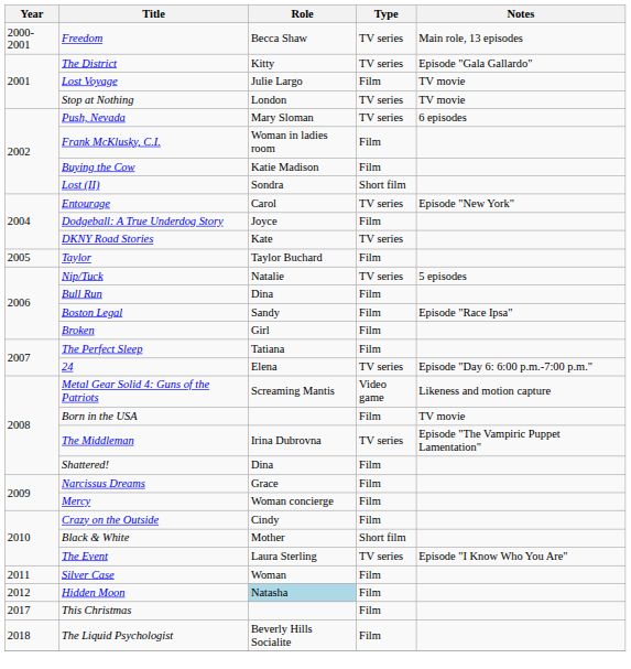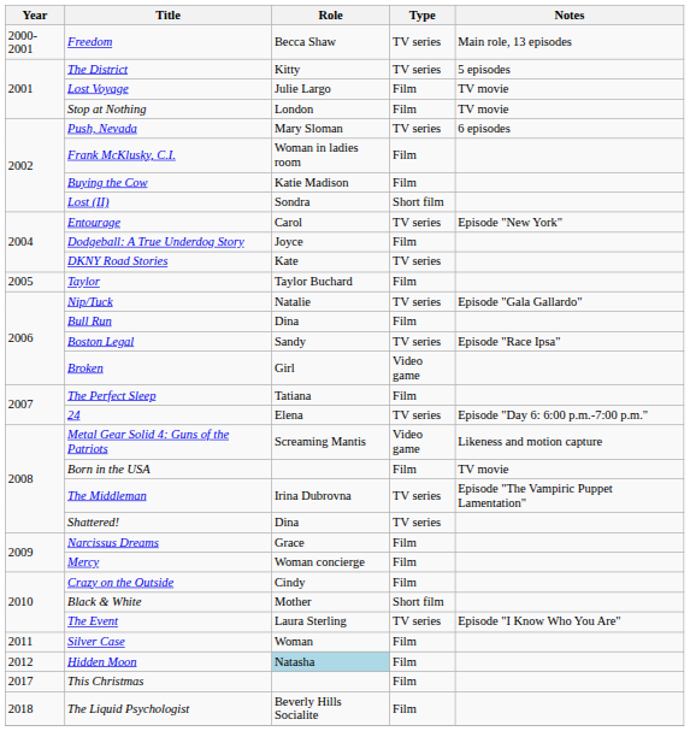 <table class="wikitable sortable">
 <tr>
 <th>Year</th>
 <th>Title</th>
 <th>Role</th>
 <th>Type</th>
 <th>Notes</th>
 </tr>
 <tr>
 <td>2000-2001</td>
 <td><em><a href='#'>Freedom</a></em></td>
 <td>Becca Shaw</td>
 <td>TV series</td>
 <td>Main role, 13 episodes</td>
 </tr>
 <tr>
 <td rowspan="3">2001</td>
 <td><em><a href='#'>The District</a></em></td>
 <td>Kitty</td>
 <td>TV series</td>
-<td>Episode "Gala Gallardo"</td>
+<td>5 episodes</td>
 </tr>
 <tr>
 <td><em><a href='#'>Lost Voyage</a></em></td>
 <td>Julie Largo</td>
 <td>Film</td>
 <td>TV movie</td>
 </tr>
 <tr>
 <td><em>Stop at Nothing</em></td>
 <td>London</td>
-<td>TV series</td>
+<td>Film</td>
 <td>TV movie</td>
 </tr>
 <tr>
 <td rowspan="4">2002</td>
 <td><em><a href='#'>Push, Nevada</a></em></td>
 <td>Mary Sloman</td>
 <td>TV series</td>
 <td>6 episodes</td>
 </tr>
 <tr>
 <td><em><a href='#'>Frank McKlusky, C.I.</a></em></td>
 <td>Woman in ladies room</td>
 <td>Film</td>
 <td></td>
 </tr>
 <tr>
 <td><em><a href='#'>Buying the Cow</a></em></td>
 <td>Katie Madison</td>
 <td>Film</td>
 <td></td>
 </tr>
 <tr>
 <td><em><a href='#'>Lost (II)</a></em></td>
 <td>Sondra</td>
 <td>Short film</td>
 <td></td>
 </tr>
 <tr>
 <td rowspan="3">2004</td>
 <td><em><a href='#'>Entourage</a></em></td>
 <td>Carol</td>
 <td>TV series</td>
 <td>Episode "New York"</td>
 </tr>
 <tr>
 <td><em><a href='#'>Dodgeball: A True Underdog Story</a></em></td>
 <td>Joyce</td>
 <td>Film</td>
 <td></td>
 </tr>
 <tr>
 <td><em><a href='#'>DKNY Road Stories</a></em></td>
 <td>Kate</td>
 <td>TV series</td>
 <td></td>
 </tr>
 <tr>
 <td>2005</td>
 <td><em><a href='#'>Taylor</a></em></td>
 <td>Taylor Buchard</td>
 <td>Film</td>
 <td></td>
 </tr>
 <tr>
 <td rowspan="4">2006</td>
 <td><em><a href='#'>Nip/Tuck</a></em></td>
 <td>Natalie</td>
 <td>TV series</td>
-<td>5 episodes</td>
+<td>Episode "Gala Gallardo"</td>
 </tr>
 <tr>
 <td><em><a href='#'>Bull Run</a></em></td>
 <td>Dina</td>
 <td>Film</td>
 <td></td>
 </tr>
 <tr>
 <td><em><a href='#'>Boston Legal</a></em></td>
 <td>Sandy</td>
-<td>Film</td>
+<td>TV series</td>
 <td>Episode "Race Ipsa"</td>
 </tr>
 <tr>
 <td><em><a href='#'>Broken</a></em></td>
 <td>Girl</td>
-<td>Film</td>
+<td>Video game</td>
 <td></td>
 </tr>
 <tr>
 <td rowspan="2">2007</td>
 <td><em><a href='#'>The Perfect Sleep</a></em></td>
 <td>Tatiana</td>
 <td>Film</td>
 <td></td>
 </tr>
 <tr>
 <td><em><a href='#'>24</a></em></td>
 <td>Elena</td>
 <td>TV series</td>
 <td>Episode "Day 6: 6:00 p.m.-7:00 p.m."</td>
 </tr>
 <tr>
 <td rowspan="4">2008</td>
 <td><em><a href='#'>Metal Gear Solid 4: Guns of the Patriots</a></em></td>
 <td>Screaming Mantis</td>
 <td>Video game</td>
 <td>Likeness and motion capture</td>
 </tr>
 <tr>
 <td><em>Born in the USA</em></td>
 <td></td>
 <td>Film</td>
 <td>TV movie</td>
 </tr>
 <tr>
 <td><em><a href='#'>The Middleman</a></em></td>
 <td>Irina Dubrovna</td>
 <td>TV series</td>
 <td>Episode "The Vampiric Puppet Lamentation"</td>
 </tr>
 <tr>
 <td><em>Shattered!</em></td>
 <td>Dina</td>
-<td>Film</td>
+<td>TV series</td>
 <td></td>
 </tr>
 <tr>
 <td rowspan="2">2009</td>
 <td><em><a href='#'>Narcissus Dreams</a></em></td>
 <td>Grace</td>
 <td>Film</td>
 <td></td>
 </tr>
 <tr>
 <td><em><a href='#'>Mercy</a></em></td>
 <td>Woman concierge</td>
 <td>Film</td>
 <td></td>
 </tr>
 <tr>
 <td rowspan="3">2010</td>
 <td><em><a href='#'>Crazy on the Outside</a></em></td>
 <td>Cindy</td>
 <td>Film</td>
 <td></td>
 </tr>
 <tr>
 <td><em>Black & White</em></td>
 <td>Mother</td>
 <td>Short film</td>
 <td></td>
 </tr>
 <tr>
 <td><em><a href='#'>The Event</a></em></td>
 <td>Laura Sterling</td>
 <td>TV series</td>
 <td>Episode "I Know Who You Are"</td>
 </tr>
 <tr>
 <td>2011</td>
 <td><em><a href='#'>Silver Case</a></em></td>
 <td>Woman</td>
 <td>Film</td>
 <td></td>
 </tr>
 <tr>
 <td>2012</td>
 <td><em><a href='#'>Hidden Moon</a></em></td>
 <td style="background: lightblue;">Natasha</td>
 <td>Film</td>
 <td></td>
 </tr>
 <tr>
 <td>2017</td>
 <td><em>This Christmas</em></td>
 <td></td>
 <td>Film</td>
 <td></td>
 </tr>
 <tr>
 <td>2018</td>
 <td><em>The Liquid Psychologist</em></td>
 <td>Beverly Hills Socialite</td>
 <td>Film</td>
 <td></td>
 </tr>
 <tr>
 </tr>
 </table>
